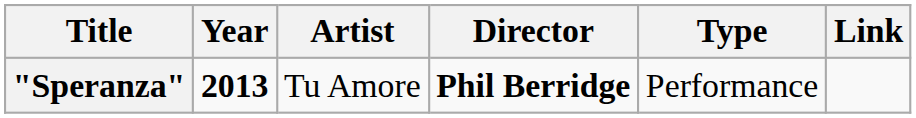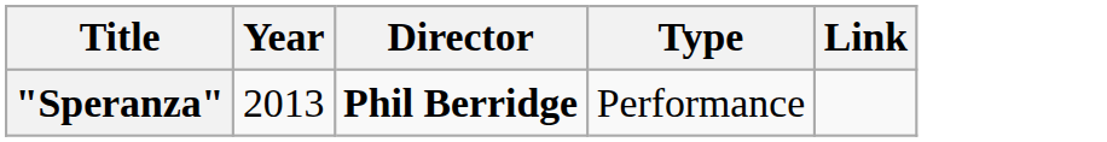 <table class="wikitable plainrowheaders">
 <tr>
 <th>Title</th>
 <th>Year</th>
-<th>Artist</th>
 <th>Director</th>
 <th>Type</th>
 <th>Link</th>
 </tr>
 <tr>
 <th scope="row">"Speranza"</th>
-<td><strong>2013</strong></td>
-<td>Tu Amore</td>
+<td>2013</td>
 <td><strong>Phil Berridge</strong></td>
 <td>Performance</td>
 <td></td>
 </tr>
 </table>
